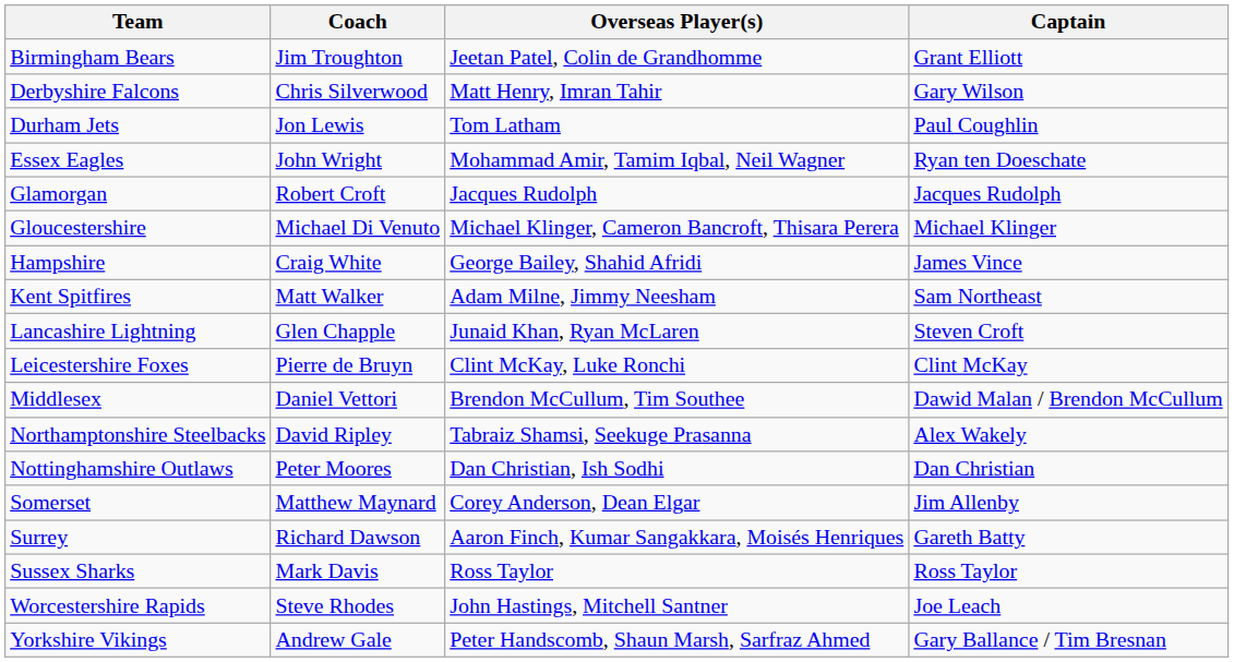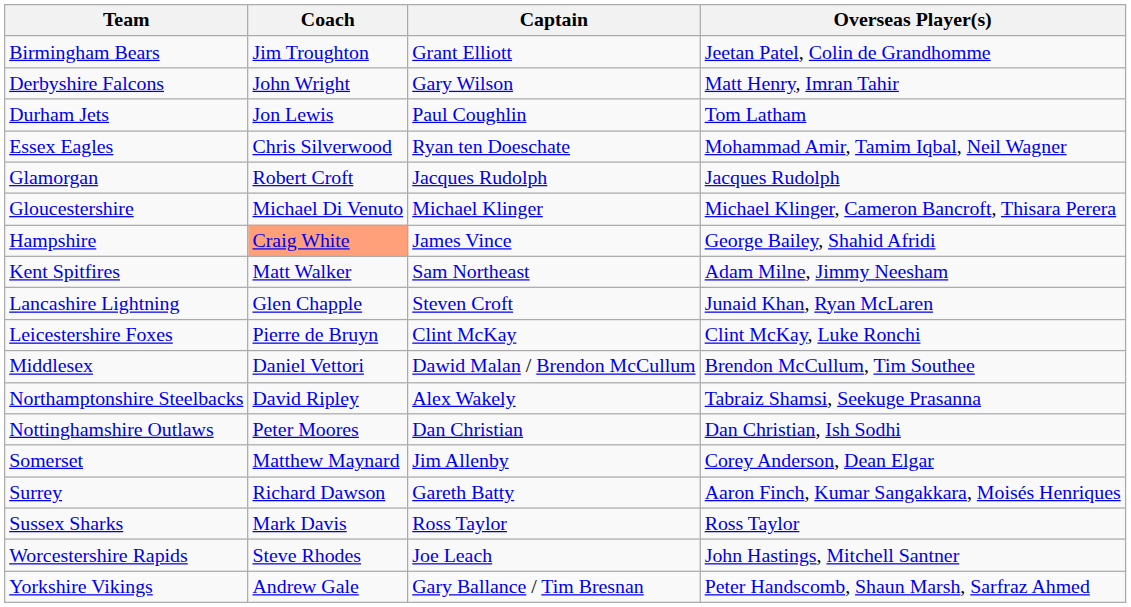 <table class="wikitable sortable">
 <tr>
 <th>Team</th>
 <th>Coach</th>
+<th>Captain</th>
 <th>Overseas Player(s)</th>
-<th>Captain</th>
 </tr>
 <tr>
 <td><a href='#'>Birmingham Bears</a></td>
 <td> <a href='#'>Jim Troughton</a></td>
+<td> <a href='#'>Grant Elliott</a></td>
 <td> <a href='#'>Jeetan Patel</a>,  <a href='#'>Colin de Grandhomme</a></td>
-<td> <a href='#'>Grant Elliott</a></td>
 </tr>
 <tr>
 <td><a href='#'>Derbyshire Falcons</a></td>
-<td> <a href='#'>Chris Silverwood</a></td>
+<td> <a href='#'>John Wright</a></td>
+<td> <a href='#'>Gary Wilson</a></td>
 <td> <a href='#'>Matt Henry</a>,  <a href='#'>Imran Tahir</a></td>
-<td> <a href='#'>Gary Wilson</a></td>
 </tr>
 <tr>
 <td><a href='#'>Durham Jets</a></td>
 <td> <a href='#'>Jon Lewis</a></td>
+<td> <a href='#'>Paul Coughlin</a></td>
 <td> <a href='#'>Tom Latham</a></td>
-<td> <a href='#'>Paul Coughlin</a></td>
 </tr>
 <tr>
 <td><a href='#'>Essex Eagles</a></td>
-<td> <a href='#'>John Wright</a></td>
+<td> <a href='#'>Chris Silverwood</a></td>
+<td> <a href='#'>Ryan ten Doeschate</a></td>
 <td> <a href='#'>Mohammad Amir</a>,  <a href='#'>Tamim Iqbal</a>, <a href='#'>Neil Wagner</a></td>
-<td> <a href='#'>Ryan ten Doeschate</a></td>
 </tr>
 <tr>
 <td><a href='#'>Glamorgan</a></td>
 <td> <a href='#'>Robert Croft</a></td>
 <td> <a href='#'>Jacques Rudolph</a></td>
 <td> <a href='#'>Jacques Rudolph</a></td>
 </tr>
 <tr>
 <td><a href='#'>Gloucestershire</a></td>
 <td> <a href='#'>Michael Di Venuto</a></td>
+<td> <a href='#'>Michael Klinger</a></td>
 <td> <a href='#'>Michael Klinger</a>,  <a href='#'>Cameron Bancroft</a>,  <a href='#'>Thisara Perera</a></td>
-<td> <a href='#'>Michael Klinger</a></td>
 </tr>
 <tr>
 <td><a href='#'>Hampshire</a></td>
-<td> <a href='#'>Craig White</a></td>
+<td style="background: lightsalmon;"> <a href='#'>Craig White</a></td>
+<td> <a href='#'>James Vince</a></td>
 <td> <a href='#'>George Bailey</a>,  <a href='#'>Shahid Afridi</a></td>
-<td> <a href='#'>James Vince</a></td>
 </tr>
 <tr>
 <td><a href='#'>Kent Spitfires</a></td>
 <td> <a href='#'>Matt Walker</a></td>
+<td> <a href='#'>Sam Northeast</a></td>
 <td> <a href='#'>Adam Milne</a>,  <a href='#'>Jimmy Neesham</a></td>
-<td> <a href='#'>Sam Northeast</a></td>
 </tr>
 <tr>
 <td><a href='#'>Lancashire Lightning</a></td>
 <td> <a href='#'>Glen Chapple</a></td>
+<td> <a href='#'>Steven Croft</a></td>
 <td> <a href='#'>Junaid Khan</a>,  <a href='#'>Ryan McLaren</a></td>
-<td> <a href='#'>Steven Croft</a></td>
 </tr>
 <tr>
 <td><a href='#'>Leicestershire Foxes</a></td>
 <td> <a href='#'>Pierre de Bruyn</a></td>
+<td> <a href='#'>Clint McKay</a></td>
 <td> <a href='#'>Clint McKay</a>,  <a href='#'>Luke Ronchi</a></td>
-<td> <a href='#'>Clint McKay</a></td>
 </tr>
 <tr>
 <td><a href='#'>Middlesex</a></td>
 <td> <a href='#'>Daniel Vettori</a></td>
+<td> <a href='#'>Dawid Malan</a> /  <a href='#'>Brendon McCullum</a></td>
 <td> <a href='#'>Brendon McCullum</a>,  <a href='#'>Tim Southee</a></td>
-<td> <a href='#'>Dawid Malan</a> /  <a href='#'>Brendon McCullum</a></td>
 </tr>
 <tr>
 <td><a href='#'>Northamptonshire Steelbacks</a></td>
 <td> <a href='#'>David Ripley</a></td>
+<td> <a href='#'>Alex Wakely</a></td>
 <td> <a href='#'>Tabraiz Shamsi</a>,  <a href='#'>Seekuge Prasanna</a></td>
-<td> <a href='#'>Alex Wakely</a></td>
 </tr>
 <tr>
 <td><a href='#'>Nottinghamshire Outlaws</a></td>
 <td> <a href='#'>Peter Moores</a></td>
+<td> <a href='#'>Dan Christian</a></td>
 <td> <a href='#'>Dan Christian</a>,  <a href='#'>Ish Sodhi</a></td>
-<td> <a href='#'>Dan Christian</a></td>
 </tr>
 <tr>
 <td><a href='#'>Somerset</a></td>
 <td> <a href='#'>Matthew Maynard</a></td>
+<td> <a href='#'>Jim Allenby</a></td>
 <td> <a href='#'>Corey Anderson</a>,  <a href='#'>Dean Elgar</a></td>
-<td> <a href='#'>Jim Allenby</a></td>
 </tr>
 <tr>
 <td><a href='#'>Surrey</a></td>
 <td> <a href='#'>Richard Dawson</a></td>
+<td> <a href='#'>Gareth Batty</a></td>
 <td> <a href='#'>Aaron Finch</a>,  <a href='#'>Kumar Sangakkara</a>,  <a href='#'>Moisés Henriques</a></td>
-<td> <a href='#'>Gareth Batty</a></td>
 </tr>
 <tr>
 <td><a href='#'>Sussex Sharks</a></td>
 <td> <a href='#'>Mark Davis</a></td>
 <td> <a href='#'>Ross Taylor</a></td>
 <td> <a href='#'>Ross Taylor</a></td>
 </tr>
 <tr>
 <td><a href='#'>Worcestershire Rapids</a></td>
 <td> <a href='#'>Steve Rhodes</a></td>
+<td> <a href='#'>Joe Leach</a></td>
 <td> <a href='#'>John Hastings</a>,  <a href='#'>Mitchell Santner</a></td>
-<td> <a href='#'>Joe Leach</a></td>
 </tr>
 <tr>
 <td><a href='#'>Yorkshire Vikings</a></td>
 <td> <a href='#'>Andrew Gale</a></td>
+<td> <a href='#'>Gary Ballance</a> /  <a href='#'>Tim Bresnan</a></td>
 <td> <a href='#'>Peter Handscomb</a>,  <a href='#'>Shaun Marsh</a>,  <a href='#'>Sarfraz Ahmed</a></td>
-<td> <a href='#'>Gary Ballance</a> /  <a href='#'>Tim Bresnan</a></td>
 </tr>
 </table>
